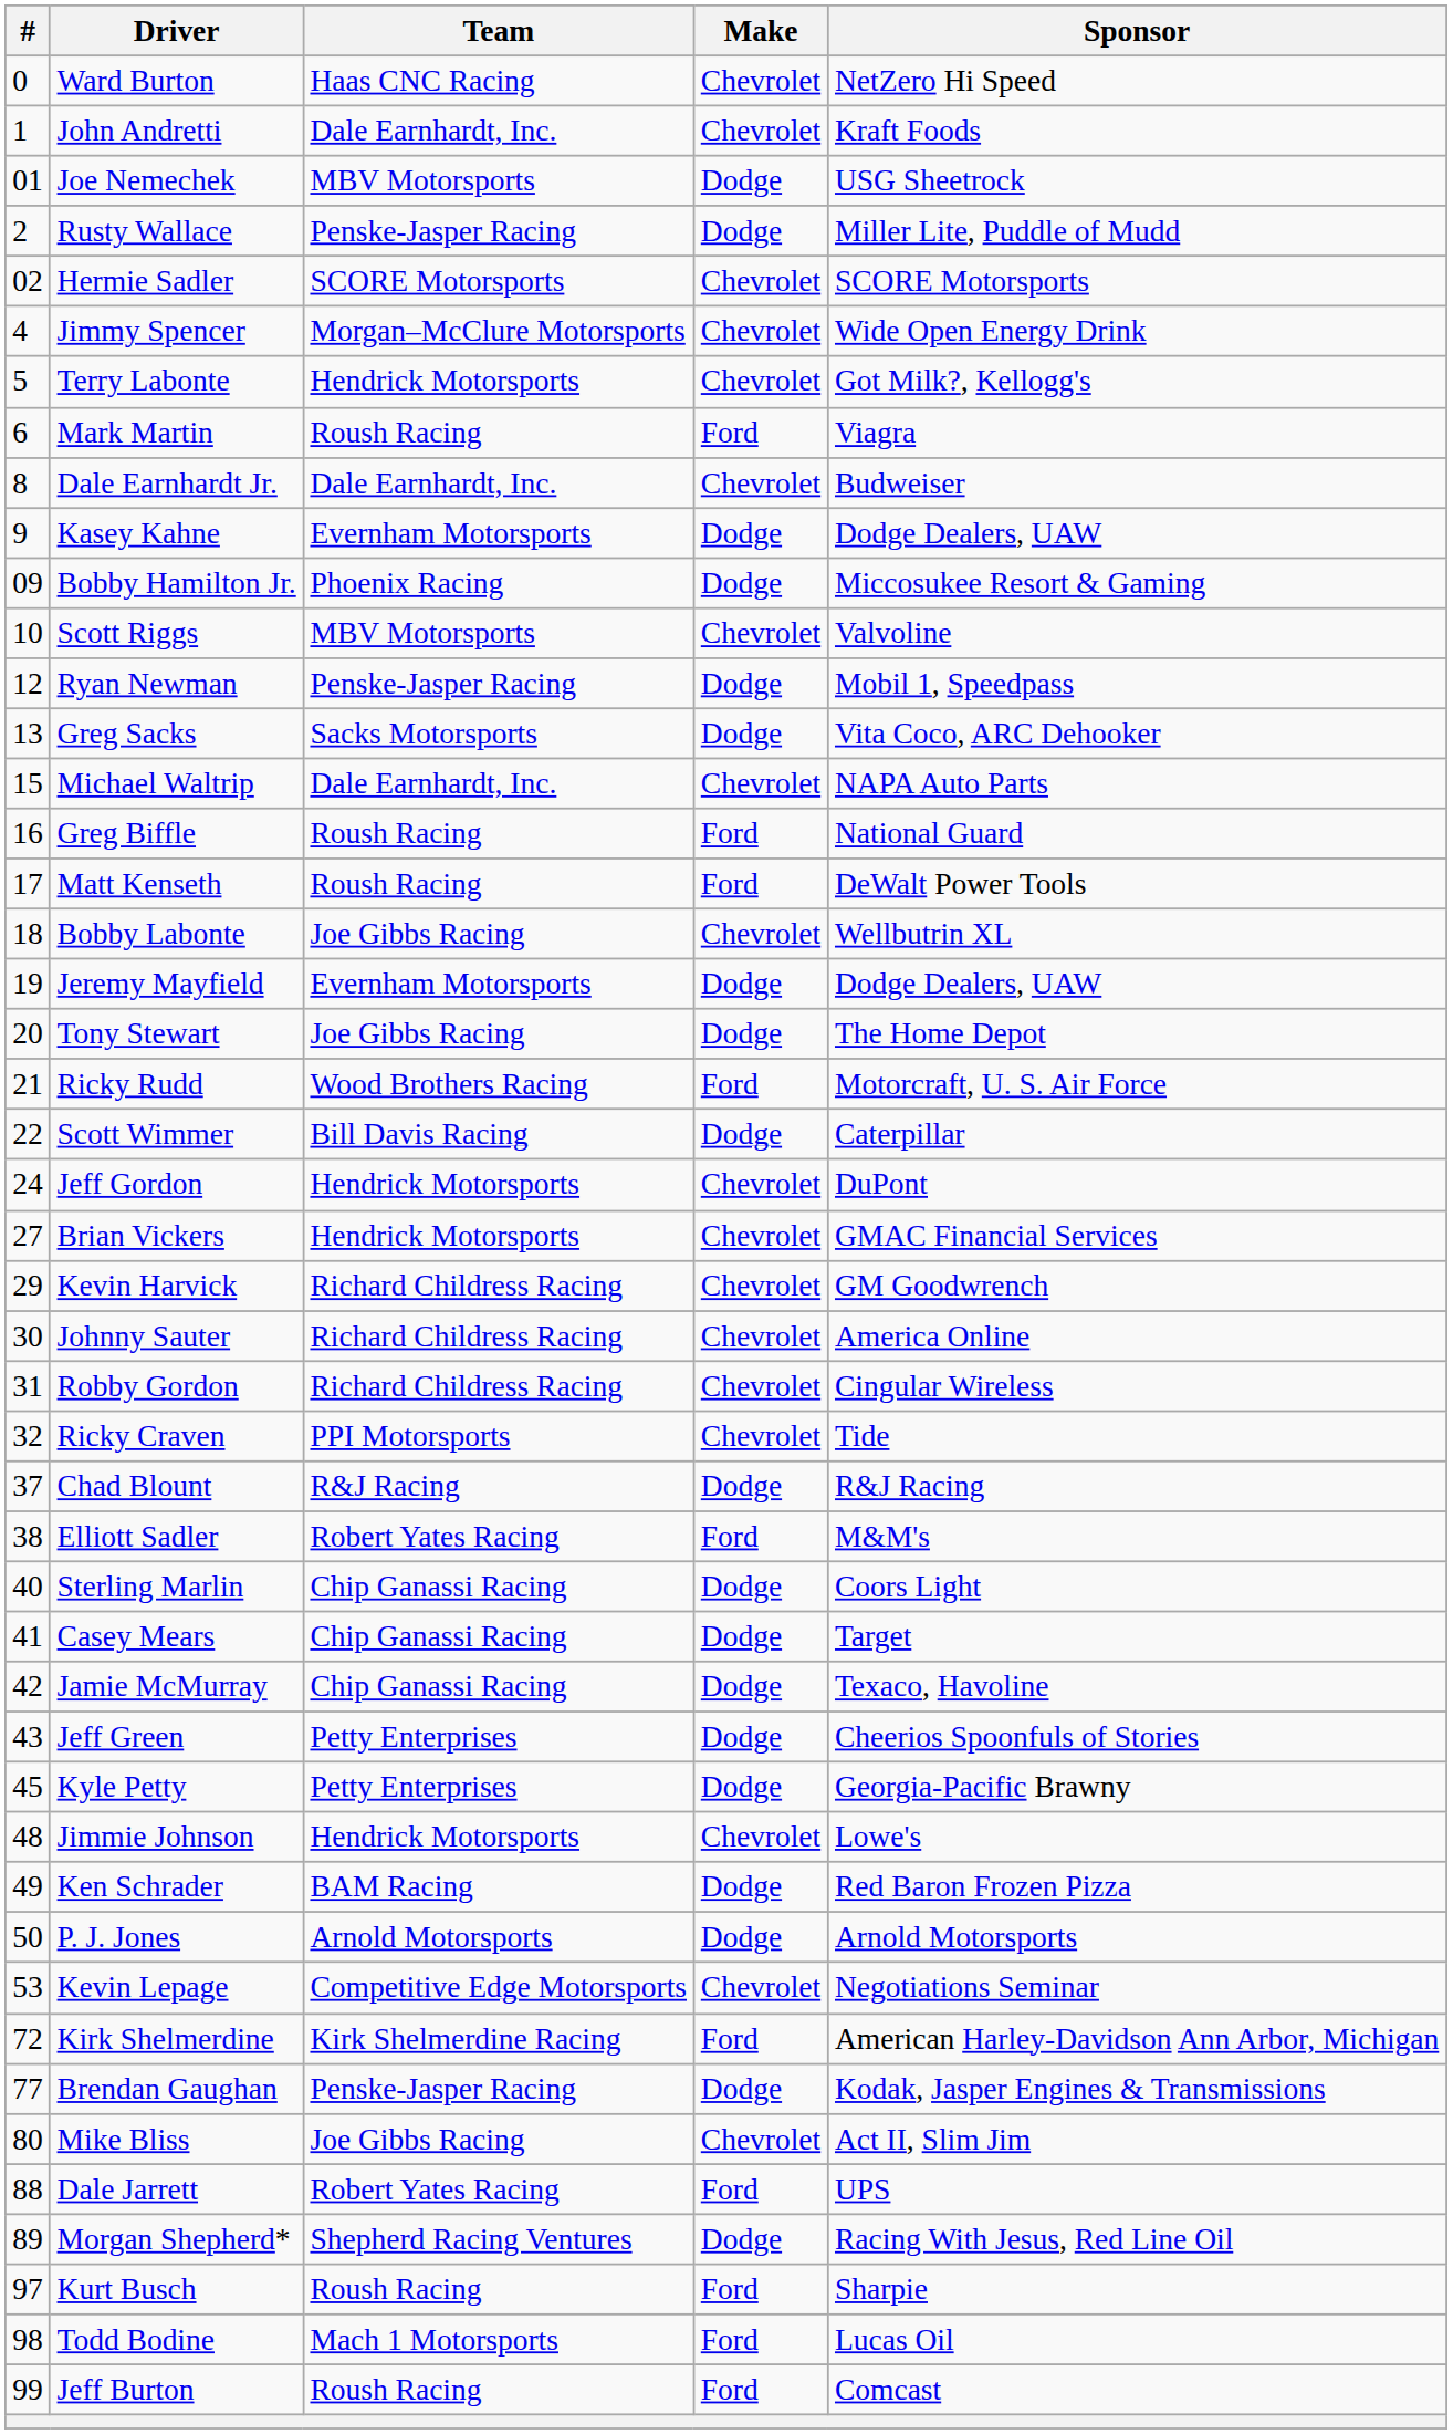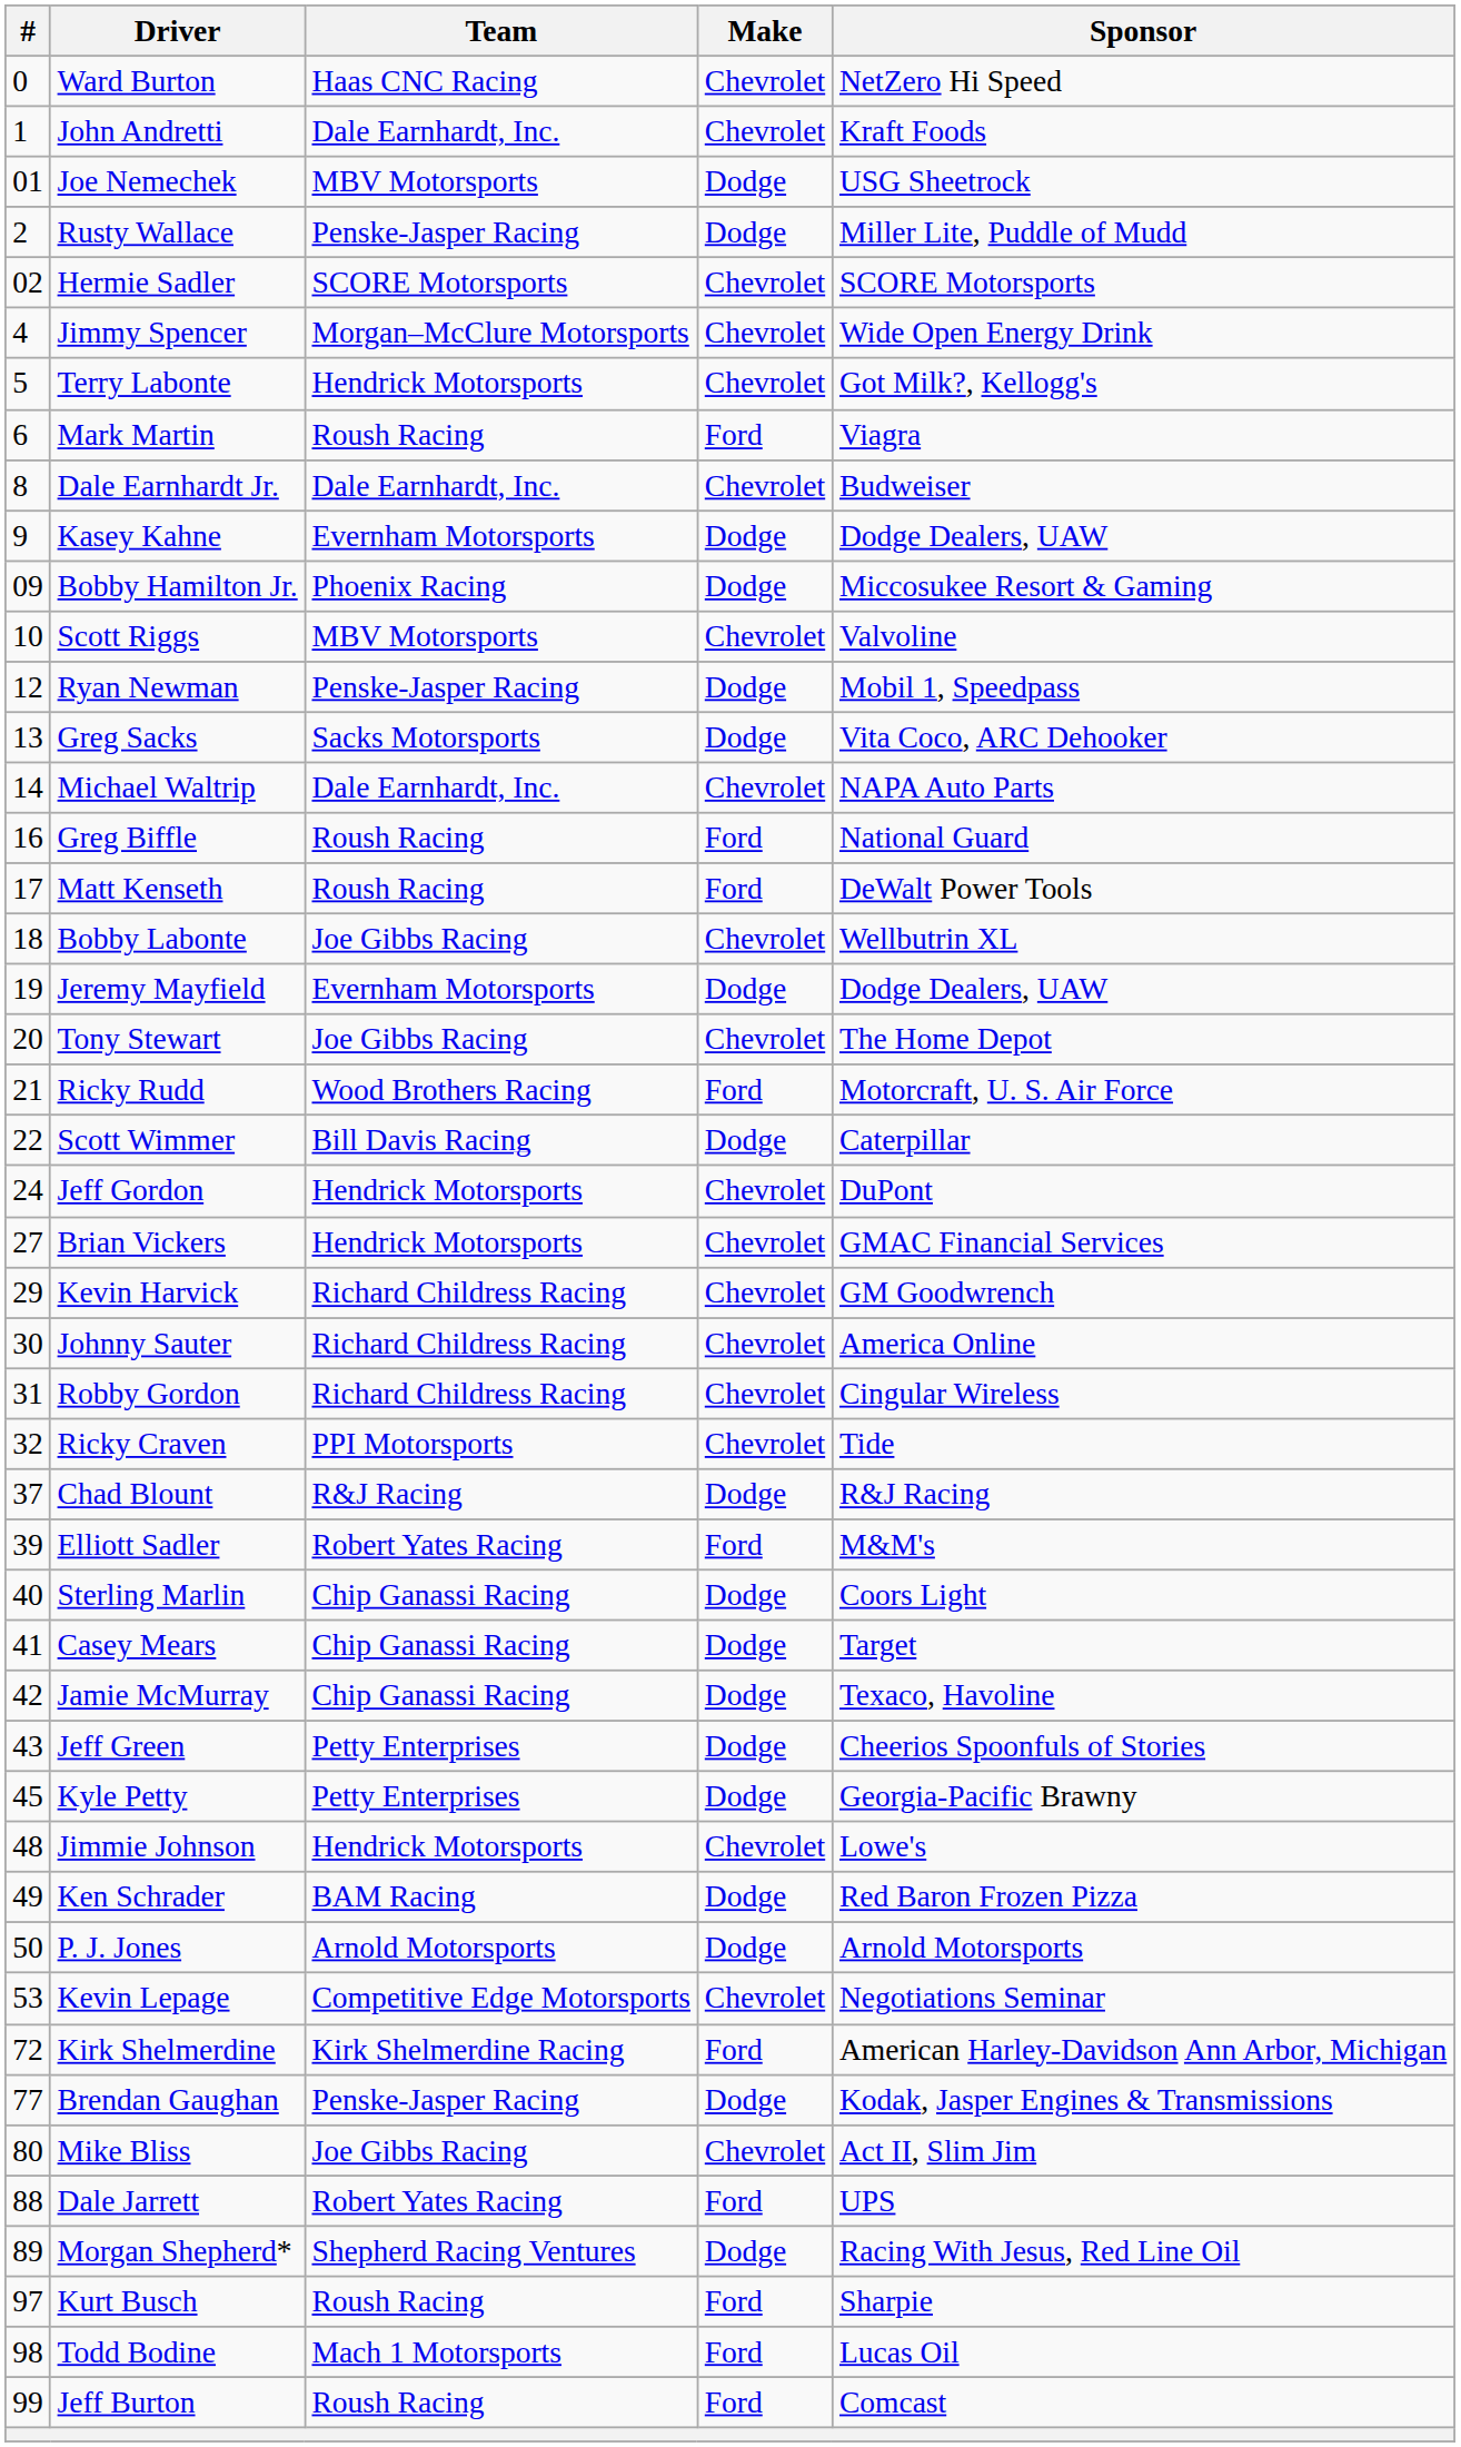 <table class="wikitable" style="font-size:95%">
 <tr>
 <th>#</th>
 <th>Driver</th>
 <th>Team</th>
 <th>Make</th>
 <th>Sponsor</th>
 </tr>
 <tr>
 <td>0</td>
 <td><a href='#'>Ward Burton</a></td>
 <td><a href='#'>Haas CNC Racing</a></td>
 <td><a href='#'>Chevrolet</a></td>
 <td><a href='#'>NetZero</a> Hi Speed</td>
 </tr>
 <tr>
 <td>1</td>
 <td><a href='#'>John Andretti</a></td>
 <td><a href='#'>Dale Earnhardt, Inc.</a></td>
 <td><a href='#'>Chevrolet</a></td>
 <td><a href='#'>Kraft Foods</a></td>
 </tr>
 <tr>
 <td>01</td>
 <td><a href='#'>Joe Nemechek</a></td>
 <td><a href='#'>MBV Motorsports</a></td>
 <td><a href='#'>Dodge</a></td>
 <td><a href='#'>USG Sheetrock</a></td>
 </tr>
 <tr>
 <td>2</td>
 <td><a href='#'>Rusty Wallace</a></td>
 <td><a href='#'>Penske-Jasper Racing</a></td>
 <td><a href='#'>Dodge</a></td>
 <td><a href='#'>Miller Lite</a>, <a href='#'>Puddle of Mudd</a></td>
 </tr>
 <tr>
 <td>02</td>
 <td><a href='#'>Hermie Sadler</a></td>
 <td><a href='#'>SCORE Motorsports</a></td>
 <td><a href='#'>Chevrolet</a></td>
 <td><a href='#'>SCORE Motorsports</a></td>
 </tr>
 <tr>
 <td>4</td>
 <td><a href='#'>Jimmy Spencer</a></td>
 <td><a href='#'>Morgan–McClure Motorsports</a></td>
 <td><a href='#'>Chevrolet</a></td>
 <td><a href='#'>Wide Open Energy Drink</a></td>
 </tr>
 <tr>
 <td>5</td>
 <td><a href='#'>Terry Labonte</a></td>
 <td><a href='#'>Hendrick Motorsports</a></td>
 <td><a href='#'>Chevrolet</a></td>
 <td><a href='#'>Got Milk?</a>, <a href='#'>Kellogg's</a></td>
 </tr>
 <tr>
 <td>6</td>
 <td><a href='#'>Mark Martin</a></td>
 <td><a href='#'>Roush Racing</a></td>
 <td><a href='#'>Ford</a></td>
 <td><a href='#'>Viagra</a></td>
 </tr>
 <tr>
 <td>8</td>
 <td><a href='#'>Dale Earnhardt Jr.</a></td>
 <td><a href='#'>Dale Earnhardt, Inc.</a></td>
 <td><a href='#'>Chevrolet</a></td>
 <td><a href='#'>Budweiser</a></td>
 </tr>
 <tr>
 <td>9</td>
 <td><a href='#'>Kasey Kahne</a></td>
 <td><a href='#'>Evernham Motorsports</a></td>
 <td><a href='#'>Dodge</a></td>
 <td><a href='#'>Dodge Dealers</a>, <a href='#'>UAW</a></td>
 </tr>
 <tr>
 <td>09</td>
 <td><a href='#'>Bobby Hamilton Jr.</a></td>
 <td><a href='#'>Phoenix Racing</a></td>
 <td><a href='#'>Dodge</a></td>
 <td><a href='#'>Miccosukee Resort & Gaming</a></td>
 </tr>
 <tr>
 <td>10</td>
 <td><a href='#'>Scott Riggs</a></td>
 <td><a href='#'>MBV Motorsports</a></td>
 <td><a href='#'>Chevrolet</a></td>
 <td><a href='#'>Valvoline</a></td>
 </tr>
 <tr>
 <td>12</td>
 <td><a href='#'>Ryan Newman</a></td>
 <td><a href='#'>Penske-Jasper Racing</a></td>
 <td><a href='#'>Dodge</a></td>
 <td><a href='#'>Mobil 1</a>, <a href='#'>Speedpass</a></td>
 </tr>
 <tr>
 <td>13</td>
 <td><a href='#'>Greg Sacks</a></td>
 <td><a href='#'>Sacks Motorsports</a></td>
 <td><a href='#'>Dodge</a></td>
 <td><a href='#'>Vita Coco</a>, <a href='#'>ARC Dehooker</a></td>
 </tr>
 <tr>
-<td>15</td>
+<td>14</td>
 <td><a href='#'>Michael Waltrip</a></td>
 <td><a href='#'>Dale Earnhardt, Inc.</a></td>
 <td><a href='#'>Chevrolet</a></td>
 <td><a href='#'>NAPA Auto Parts</a></td>
 </tr>
 <tr>
 <td>16</td>
 <td><a href='#'>Greg Biffle</a></td>
 <td><a href='#'>Roush Racing</a></td>
 <td><a href='#'>Ford</a></td>
 <td><a href='#'>National Guard</a></td>
 </tr>
 <tr>
 <td>17</td>
 <td><a href='#'>Matt Kenseth</a></td>
 <td><a href='#'>Roush Racing</a></td>
 <td><a href='#'>Ford</a></td>
 <td><a href='#'>DeWalt</a> Power Tools</td>
 </tr>
 <tr>
 <td>18</td>
 <td><a href='#'>Bobby Labonte</a></td>
 <td><a href='#'>Joe Gibbs Racing</a></td>
 <td><a href='#'>Chevrolet</a></td>
 <td><a href='#'>Wellbutrin XL</a></td>
 </tr>
 <tr>
 <td>19</td>
 <td><a href='#'>Jeremy Mayfield</a></td>
 <td><a href='#'>Evernham Motorsports</a></td>
 <td><a href='#'>Dodge</a></td>
 <td><a href='#'>Dodge Dealers</a>, <a href='#'>UAW</a></td>
 </tr>
 <tr>
 <td>20</td>
 <td><a href='#'>Tony Stewart</a></td>
 <td><a href='#'>Joe Gibbs Racing</a></td>
-<td><a href='#'>Dodge</a></td>
+<td><a href='#'>Chevrolet</a></td>
 <td><a href='#'>The Home Depot</a></td>
 </tr>
 <tr>
 <td>21</td>
 <td><a href='#'>Ricky Rudd</a></td>
 <td><a href='#'>Wood Brothers Racing</a></td>
 <td><a href='#'>Ford</a></td>
 <td><a href='#'>Motorcraft</a>, <a href='#'>U. S. Air Force</a></td>
 </tr>
 <tr>
 <td>22</td>
 <td><a href='#'>Scott Wimmer</a></td>
 <td><a href='#'>Bill Davis Racing</a></td>
 <td><a href='#'>Dodge</a></td>
 <td><a href='#'>Caterpillar</a></td>
 </tr>
 <tr>
 <td>24</td>
 <td><a href='#'>Jeff Gordon</a></td>
 <td><a href='#'>Hendrick Motorsports</a></td>
 <td><a href='#'>Chevrolet</a></td>
 <td><a href='#'>DuPont</a></td>
 </tr>
 <tr>
 <td>27</td>
 <td><a href='#'>Brian Vickers</a></td>
 <td><a href='#'>Hendrick Motorsports</a></td>
 <td><a href='#'>Chevrolet</a></td>
 <td><a href='#'>GMAC Financial Services</a></td>
 </tr>
 <tr>
 <td>29</td>
 <td><a href='#'>Kevin Harvick</a></td>
 <td><a href='#'>Richard Childress Racing</a></td>
 <td><a href='#'>Chevrolet</a></td>
 <td><a href='#'>GM Goodwrench</a></td>
 </tr>
 <tr>
 <td>30</td>
 <td><a href='#'>Johnny Sauter</a></td>
 <td><a href='#'>Richard Childress Racing</a></td>
 <td><a href='#'>Chevrolet</a></td>
 <td><a href='#'>America Online</a></td>
 </tr>
 <tr>
 <td>31</td>
 <td><a href='#'>Robby Gordon</a></td>
 <td><a href='#'>Richard Childress Racing</a></td>
 <td><a href='#'>Chevrolet</a></td>
 <td><a href='#'>Cingular Wireless</a></td>
 </tr>
 <tr>
 <td>32</td>
 <td><a href='#'>Ricky Craven</a></td>
 <td><a href='#'>PPI Motorsports</a></td>
 <td><a href='#'>Chevrolet</a></td>
 <td><a href='#'>Tide</a></td>
 </tr>
 <tr>
 <td>37</td>
 <td><a href='#'>Chad Blount</a></td>
 <td><a href='#'>R&J Racing</a></td>
 <td><a href='#'>Dodge</a></td>
 <td><a href='#'>R&J Racing</a></td>
 </tr>
 <tr>
-<td>38</td>
+<td>39</td>
 <td><a href='#'>Elliott Sadler</a></td>
 <td><a href='#'>Robert Yates Racing</a></td>
 <td><a href='#'>Ford</a></td>
 <td><a href='#'>M&M's</a></td>
 </tr>
 <tr>
 <td>40</td>
 <td><a href='#'>Sterling Marlin</a></td>
 <td><a href='#'>Chip Ganassi Racing</a></td>
 <td><a href='#'>Dodge</a></td>
 <td><a href='#'>Coors Light</a></td>
 </tr>
 <tr>
 <td>41</td>
 <td><a href='#'>Casey Mears</a></td>
 <td><a href='#'>Chip Ganassi Racing</a></td>
 <td><a href='#'>Dodge</a></td>
 <td><a href='#'>Target</a></td>
 </tr>
 <tr>
 <td>42</td>
 <td><a href='#'>Jamie McMurray</a></td>
 <td><a href='#'>Chip Ganassi Racing</a></td>
 <td><a href='#'>Dodge</a></td>
 <td><a href='#'>Texaco</a>, <a href='#'>Havoline</a></td>
 </tr>
 <tr>
 <td>43</td>
 <td><a href='#'>Jeff Green</a></td>
 <td><a href='#'>Petty Enterprises</a></td>
 <td><a href='#'>Dodge</a></td>
 <td><a href='#'>Cheerios Spoonfuls of Stories</a></td>
 </tr>
 <tr>
 <td>45</td>
 <td><a href='#'>Kyle Petty</a></td>
 <td><a href='#'>Petty Enterprises</a></td>
 <td><a href='#'>Dodge</a></td>
 <td><a href='#'>Georgia-Pacific</a> Brawny</td>
 </tr>
 <tr>
 <td>48</td>
 <td><a href='#'>Jimmie Johnson</a></td>
 <td><a href='#'>Hendrick Motorsports</a></td>
 <td><a href='#'>Chevrolet</a></td>
 <td><a href='#'>Lowe's</a></td>
 </tr>
 <tr>
 <td>49</td>
 <td><a href='#'>Ken Schrader</a></td>
 <td><a href='#'>BAM Racing</a></td>
 <td><a href='#'>Dodge</a></td>
 <td><a href='#'>Red Baron Frozen Pizza</a></td>
 </tr>
 <tr>
 <td>50</td>
 <td><a href='#'>P. J. Jones</a></td>
 <td><a href='#'>Arnold Motorsports</a></td>
 <td><a href='#'>Dodge</a></td>
 <td><a href='#'>Arnold Motorsports</a></td>
 </tr>
 <tr>
 <td>53</td>
 <td><a href='#'>Kevin Lepage</a></td>
 <td><a href='#'>Competitive Edge Motorsports</a></td>
 <td><a href='#'>Chevrolet</a></td>
 <td><a href='#'>Negotiations Seminar</a></td>
 </tr>
 <tr>
 <td>72</td>
 <td><a href='#'>Kirk Shelmerdine</a></td>
 <td><a href='#'>Kirk Shelmerdine Racing</a></td>
 <td><a href='#'>Ford</a></td>
 <td>American <a href='#'>Harley-Davidson</a> <a href='#'>Ann Arbor, Michigan</a></td>
 </tr>
 <tr>
 <td>77</td>
 <td><a href='#'>Brendan Gaughan</a></td>
 <td><a href='#'>Penske-Jasper Racing</a></td>
 <td><a href='#'>Dodge</a></td>
 <td><a href='#'>Kodak</a>, <a href='#'>Jasper Engines & Transmissions</a></td>
 </tr>
 <tr>
 <td>80</td>
 <td><a href='#'>Mike Bliss</a></td>
 <td><a href='#'>Joe Gibbs Racing</a></td>
 <td><a href='#'>Chevrolet</a></td>
 <td><a href='#'>Act II</a>, <a href='#'>Slim Jim</a></td>
 </tr>
 <tr>
 <td>88</td>
 <td><a href='#'>Dale Jarrett</a></td>
 <td><a href='#'>Robert Yates Racing</a></td>
 <td><a href='#'>Ford</a></td>
 <td><a href='#'>UPS</a></td>
 </tr>
 <tr>
 <td>89</td>
 <td><a href='#'>Morgan Shepherd</a>*</td>
 <td><a href='#'>Shepherd Racing Ventures</a></td>
 <td><a href='#'>Dodge</a></td>
 <td><a href='#'>Racing With Jesus</a>, <a href='#'>Red Line Oil</a></td>
 </tr>
 <tr>
 <td>97</td>
 <td><a href='#'>Kurt Busch</a></td>
 <td><a href='#'>Roush Racing</a></td>
 <td><a href='#'>Ford</a></td>
 <td><a href='#'>Sharpie</a></td>
 </tr>
 <tr>
 <td>98</td>
 <td><a href='#'>Todd Bodine</a></td>
 <td><a href='#'>Mach 1 Motorsports</a></td>
 <td><a href='#'>Ford</a></td>
 <td><a href='#'>Lucas Oil</a></td>
 </tr>
 <tr>
 <td>99</td>
 <td><a href='#'>Jeff Burton</a></td>
 <td><a href='#'>Roush Racing</a></td>
 <td><a href='#'>Ford</a></td>
 <td><a href='#'>Comcast</a></td>
 </tr>
 <tr>
 <th colspan="5"></th>
 </tr>
 </table>
